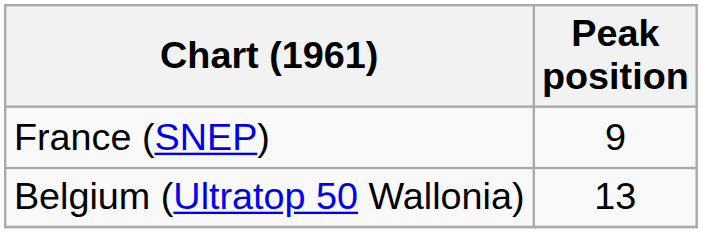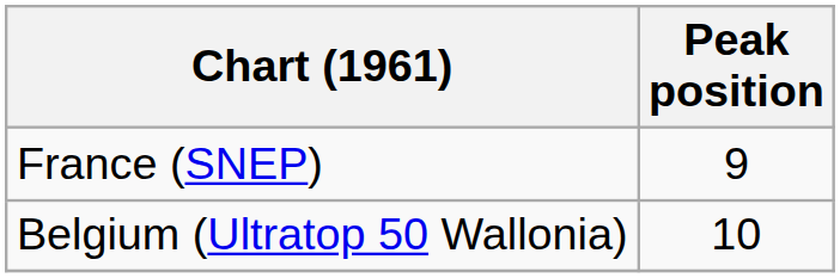 <table class="wikitable">
 <tr>
 <th align="left">Chart (1961)</th>
 <th align="center">Peak<br>position</th>
 </tr>
 <tr>
 <td align="left">France (<a href='#'>SNEP</a>)</td>
 <td align="center">9</td>
 </tr>
 <tr>
 <td align="left">Belgium (<a href='#'>Ultratop 50</a> Wallonia)</td>
-<td align="center">13</td>
+<td align="center">10</td>
 </tr>
 <tr>
 </tr>
 </table>
